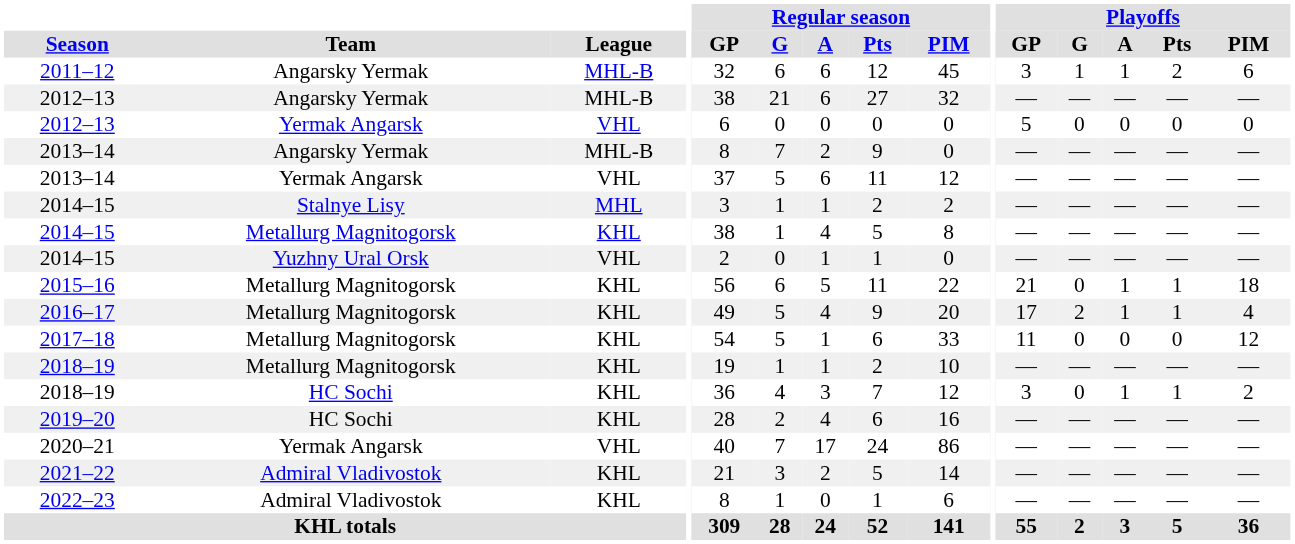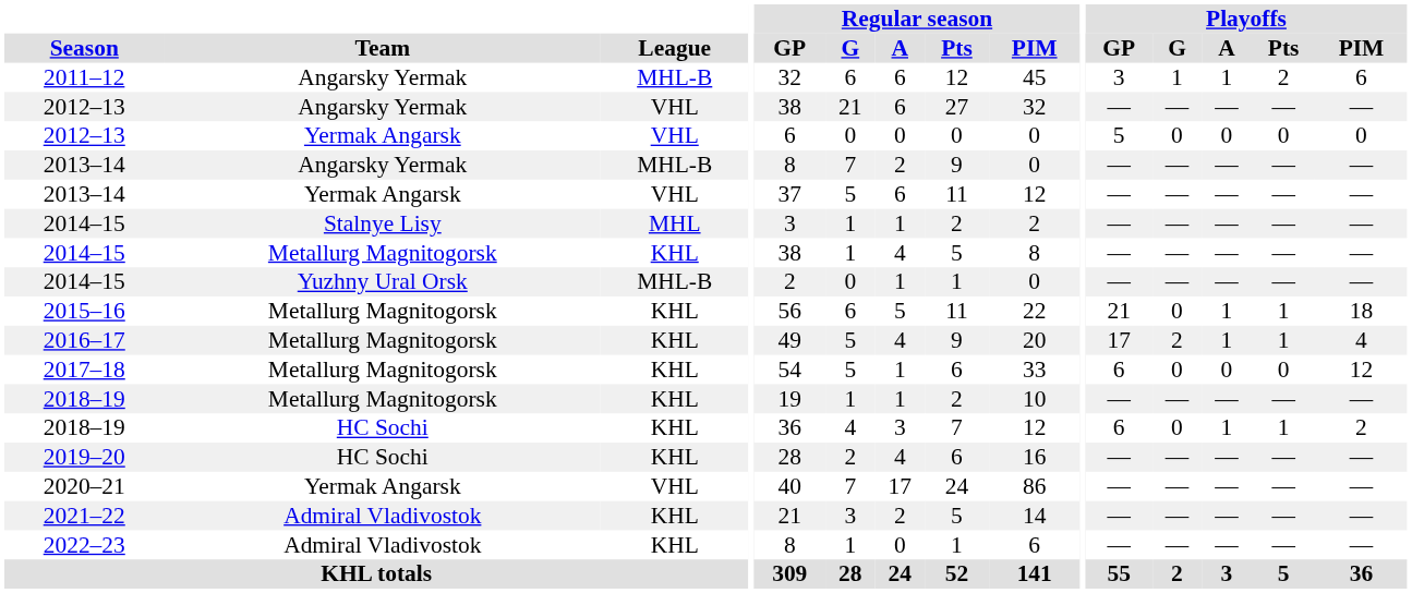 <table border="0" cellpadding="1" cellspacing="0" style="text-align:center; width:60em">
 <tr bgcolor="#e0e0e0">
 <th colspan="3" bgcolor="#ffffff"></th>
 <th rowspan="99" bgcolor="#ffffff"></th>
 <th colspan="5"><a href='#'>Regular season</a></th>
 <th rowspan="99" bgcolor="#ffffff"></th>
 <th colspan="5"><a href='#'>Playoffs</a></th>
 </tr>
 <tr bgcolor="#e0e0e0">
 <th><a href='#'>Season</a></th>
 <th>Team</th>
 <th>League</th>
 <th>GP</th>
 <th><a href='#'>G</a></th>
 <th><a href='#'>A</a></th>
 <th><a href='#'>Pts</a></th>
 <th><a href='#'>PIM</a></th>
 <th>GP</th>
 <th>G</th>
 <th>A</th>
 <th>Pts</th>
 <th>PIM</th>
 </tr>
 <tr>
 <td><a href='#'>2011–12</a></td>
 <td>Angarsky Yermak</td>
 <td><a href='#'>MHL-B</a></td>
 <td>32</td>
 <td>6</td>
 <td>6</td>
 <td>12</td>
 <td>45</td>
 <td>3</td>
 <td>1</td>
 <td>1</td>
 <td>2</td>
 <td>6</td>
 </tr>
 <tr bgcolor="#f0f0f0">
 <td>2012–13</td>
 <td>Angarsky Yermak</td>
-<td>MHL-B</td>
+<td>VHL</td>
 <td>38</td>
 <td>21</td>
 <td>6</td>
 <td>27</td>
 <td>32</td>
 <td>—</td>
 <td>—</td>
 <td>—</td>
 <td>—</td>
 <td>—</td>
 </tr>
 <tr>
 <td><a href='#'>2012–13</a></td>
 <td><a href='#'>Yermak Angarsk</a></td>
 <td><a href='#'>VHL</a></td>
 <td>6</td>
 <td>0</td>
 <td>0</td>
 <td>0</td>
 <td>0</td>
 <td>5</td>
 <td>0</td>
 <td>0</td>
 <td>0</td>
 <td>0</td>
 </tr>
 <tr bgcolor="#f0f0f0">
 <td>2013–14</td>
 <td>Angarsky Yermak</td>
 <td>MHL-B</td>
 <td>8</td>
 <td>7</td>
 <td>2</td>
 <td>9</td>
 <td>0</td>
 <td>—</td>
 <td>—</td>
 <td>—</td>
 <td>—</td>
 <td>—</td>
 </tr>
 <tr>
 <td>2013–14</td>
 <td>Yermak Angarsk</td>
 <td>VHL</td>
 <td>37</td>
 <td>5</td>
 <td>6</td>
 <td>11</td>
 <td>12</td>
 <td>—</td>
 <td>—</td>
 <td>—</td>
 <td>—</td>
 <td>—</td>
 </tr>
 <tr bgcolor="#f0f0f0">
 <td>2014–15</td>
 <td><a href='#'>Stalnye Lisy</a></td>
 <td><a href='#'>MHL</a></td>
 <td>3</td>
 <td>1</td>
 <td>1</td>
 <td>2</td>
 <td>2</td>
 <td>—</td>
 <td>—</td>
 <td>—</td>
 <td>—</td>
 <td>—</td>
 </tr>
 <tr>
 <td><a href='#'>2014–15</a></td>
 <td><a href='#'>Metallurg Magnitogorsk</a></td>
 <td><a href='#'>KHL</a></td>
 <td>38</td>
 <td>1</td>
 <td>4</td>
 <td>5</td>
 <td>8</td>
 <td>—</td>
 <td>—</td>
 <td>—</td>
 <td>—</td>
 <td>—</td>
 </tr>
 <tr bgcolor="#f0f0f0">
 <td>2014–15</td>
 <td><a href='#'>Yuzhny Ural Orsk</a></td>
-<td>VHL</td>
+<td>MHL-B</td>
 <td>2</td>
 <td>0</td>
 <td>1</td>
 <td>1</td>
 <td>0</td>
 <td>—</td>
 <td>—</td>
 <td>—</td>
 <td>—</td>
 <td>—</td>
 </tr>
 <tr>
 <td><a href='#'>2015–16</a></td>
 <td>Metallurg Magnitogorsk</td>
 <td>KHL</td>
 <td>56</td>
 <td>6</td>
 <td>5</td>
 <td>11</td>
 <td>22</td>
 <td>21</td>
 <td>0</td>
 <td>1</td>
 <td>1</td>
 <td>18</td>
 </tr>
 <tr bgcolor="#f0f0f0">
 <td><a href='#'>2016–17</a></td>
 <td>Metallurg Magnitogorsk</td>
 <td>KHL</td>
 <td>49</td>
 <td>5</td>
 <td>4</td>
 <td>9</td>
 <td>20</td>
 <td>17</td>
 <td>2</td>
 <td>1</td>
 <td>1</td>
 <td>4</td>
 </tr>
 <tr>
 <td><a href='#'>2017–18</a></td>
 <td>Metallurg Magnitogorsk</td>
 <td>KHL</td>
 <td>54</td>
 <td>5</td>
 <td>1</td>
 <td>6</td>
 <td>33</td>
-<td>11</td>
+<td>6</td>
 <td>0</td>
 <td>0</td>
 <td>0</td>
 <td>12</td>
 </tr>
 <tr bgcolor="#f0f0f0">
 <td><a href='#'>2018–19</a></td>
 <td>Metallurg Magnitogorsk</td>
 <td>KHL</td>
 <td>19</td>
 <td>1</td>
 <td>1</td>
 <td>2</td>
 <td>10</td>
 <td>—</td>
 <td>—</td>
 <td>—</td>
 <td>—</td>
 <td>—</td>
 </tr>
 <tr>
 <td>2018–19</td>
 <td><a href='#'>HC Sochi</a></td>
 <td>KHL</td>
 <td>36</td>
 <td>4</td>
 <td>3</td>
 <td>7</td>
 <td>12</td>
-<td>3</td>
+<td>6</td>
 <td>0</td>
 <td>1</td>
 <td>1</td>
 <td>2</td>
 </tr>
 <tr bgcolor="#f0f0f0">
 <td><a href='#'>2019–20</a></td>
 <td>HC Sochi</td>
 <td>KHL</td>
 <td>28</td>
 <td>2</td>
 <td>4</td>
 <td>6</td>
 <td>16</td>
 <td>—</td>
 <td>—</td>
 <td>—</td>
 <td>—</td>
 <td>—</td>
 </tr>
 <tr>
 <td>2020–21</td>
 <td>Yermak Angarsk</td>
 <td>VHL</td>
 <td>40</td>
 <td>7</td>
 <td>17</td>
 <td>24</td>
 <td>86</td>
 <td>—</td>
 <td>—</td>
 <td>—</td>
 <td>—</td>
 <td>—</td>
 </tr>
 <tr bgcolor="#f0f0f0">
 <td><a href='#'>2021–22</a></td>
 <td><a href='#'>Admiral Vladivostok</a></td>
 <td>KHL</td>
 <td>21</td>
 <td>3</td>
 <td>2</td>
 <td>5</td>
 <td>14</td>
 <td>—</td>
 <td>—</td>
 <td>—</td>
 <td>—</td>
 <td>—</td>
 </tr>
 <tr>
 <td><a href='#'>2022–23</a></td>
 <td>Admiral Vladivostok</td>
 <td>KHL</td>
 <td>8</td>
 <td>1</td>
 <td>0</td>
 <td>1</td>
 <td>6</td>
 <td>—</td>
 <td>—</td>
 <td>—</td>
 <td>—</td>
 <td>—</td>
 </tr>
 <tr bgcolor="#e0e0e0">
 <th colspan="3">KHL totals</th>
 <th>309</th>
 <th>28</th>
 <th>24</th>
 <th>52</th>
 <th>141</th>
 <th>55</th>
 <th>2</th>
 <th>3</th>
 <th>5</th>
 <th>36</th>
 </tr>
 </table>
